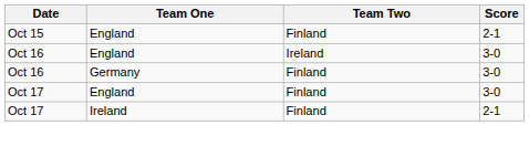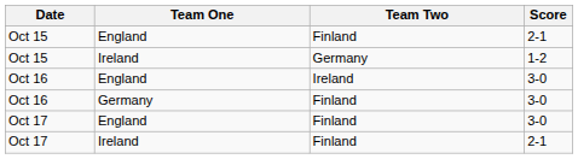 <table class="wikitable">
 <tr>
 <th width=100>Date</th>
 <th width=250>Team One</th>
 <th width=250>Team Two</th>
 <th width=50>Score</th>
 </tr>
 <tr>
 <td>Oct 15</td>
 <td> England</td>
 <td> Finland</td>
 <td>2-1</td>
+</tr>
+<tr>
+<td>Oct 15</td>
+<td> Ireland</td>
+<td> Germany</td>
+<td>1-2</td>
 </tr>
 <tr>
 <td>Oct 16</td>
 <td> England</td>
 <td> Ireland</td>
 <td>3-0</td>
 </tr>
 <tr>
 <td>Oct 16</td>
 <td> Germany</td>
 <td> Finland</td>
 <td>3-0</td>
 </tr>
 <tr>
 <td>Oct 17</td>
 <td> England</td>
 <td> Finland</td>
 <td>3-0</td>
 </tr>
 <tr>
 <td>Oct 17</td>
 <td> Ireland</td>
 <td> Finland</td>
 <td>2-1</td>
 </tr>
 </table>
